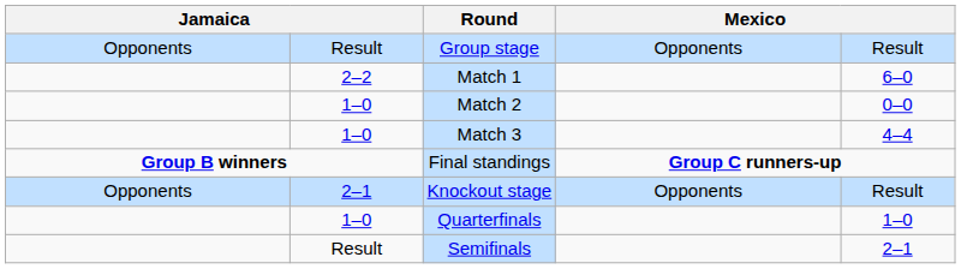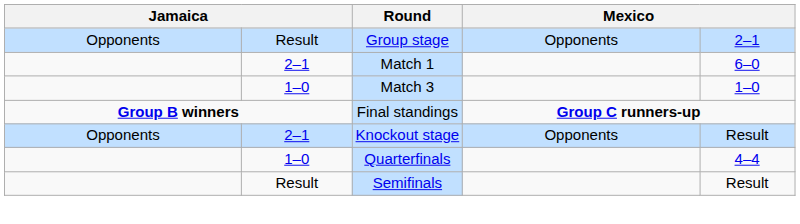 <table class="wikitable" style="text-align: center;">
 <tr>
 <th colspan=2 style="width:1*">Jamaica</th>
 <th>Round</th>
 <th colspan=2 style="width:1*">Mexico</th>
 </tr>
 <tr bgcolor=#c1e0ff>
 <td width=30%>Opponents</td>
 <td width=14%>Result</td>
 <td width=14%><a href='#'>Group stage</a></td>
 <td width=30%>Opponents</td>
-<td width=14%>Result</td>
+<td><a href='#'>2–1</a> </td>
 </tr>
 <tr>
 <td align="left"></td>
-<td><a href='#'>2–2</a></td>
+<td><a href='#'>2–1</a></td>
 <td bgcolor="#c1e0ff">Match 1</td>
 <td align="left"></td>
 <td><a href='#'>6–0</a></td>
 </tr>
 <tr>
 <td align="left"></td>
 <td><a href='#'>1–0</a></td>
-<td bgcolor="#c1e0ff">Match 2</td>
-<td align="left"></td>
-<td><a href='#'>0–0</a></td>
-</tr>
-<tr>
-<td align="left"></td>
-<td><a href='#'>1–0</a></td>
 <td bgcolor="#c1e0ff">Match 3</td>
 <td align="left"></td>
-<td><a href='#'>4–4</a></td>
+<td><a href='#'>1–0</a> </td>
 </tr>
 <tr>
 <td colspan="2" align=center valign=top><strong><a href='#'>Group B</a> winners</strong><br></td>
 <td bgcolor="#c1e0ff">Final standings</td>
 <td colspan="2" align=center valign=top><strong><a href='#'>Group C</a> runners-up</strong><br></td>
 </tr>
 <tr valign="top" bgcolor="#c1e0ff">
 <td>Opponents</td>
 <td><a href='#'>2–1</a></td>
 <td><a href='#'>Knockout stage</a></td>
 <td>Opponents</td>
 <td>Result</td>
 </tr>
 <tr>
 <td align="left"></td>
 <td><a href='#'>1–0</a></td>
 <td bgcolor="#c1e0ff"><a href='#'>Quarterfinals</a></td>
 <td align="left"></td>
-<td><a href='#'>1–0</a> </td>
+<td><a href='#'>4–4</a></td>
 </tr>
 <tr>
 <td align="left"></td>
 <td>Result</td>
 <td bgcolor="#c1e0ff"><a href='#'>Semifinals</a></td>
 <td align="left"></td>
-<td><a href='#'>2–1</a> </td>
+<td width=14%>Result</td>
 </tr>
 </table>
